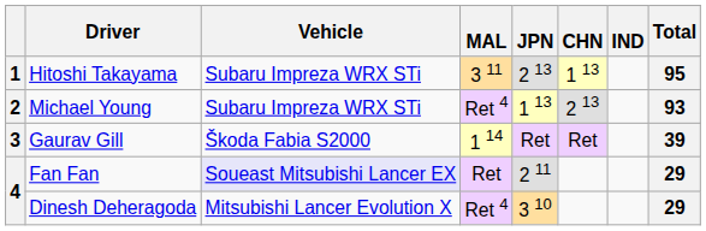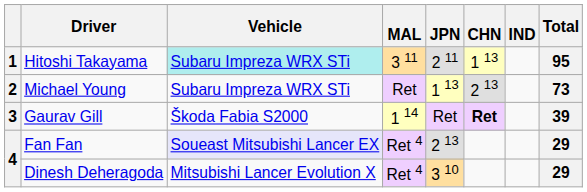 <table class="wikitable" style="font-size: 95%; text-align: center;">
 <tr>
 <th></th>
 <th>Driver</th>
 <th>Vehicle</th>
 <th><br>MAL</th>
 <th><br>JPN</th>
 <th><br>CHN</th>
 <th><br>IND</th>
 <th>Total</th>
 </tr>
 <tr>
 <th>1</th>
 <td align=left> <a href='#'>Hitoshi Takayama</a></td>
-<td align=left><a href='#'>Subaru Impreza WRX STi</a></td>
+<td align=left style="background: paleturquoise;"><a href='#'>Subaru Impreza WRX STi</a></td>
 <td style="background:#ffdf9f;">3 <sup>11</sup></td>
-<td style="background:#dfdfdf;">2 <sup>13</sup></td>
+<td style="background:#dfdfdf;">2 <sup>11</sup></td>
 <td style="background:#ffffbf;">1 <sup>13</sup></td>
 <td></td>
 <th>95</th>
 </tr>
 <tr>
 <th>2</th>
 <td align=left> <a href='#'>Michael Young</a></td>
 <td align=left><a href='#'>Subaru Impreza WRX STi</a></td>
-<td style="background:#efcfff;">Ret <sup>4</sup></td>
+<td style="background:#efcfff;">Ret</td>
 <td style="background:#ffffbf;">1 <sup>13</sup></td>
 <td style="background:#dfdfdf;">2 <sup>13</sup></td>
 <td></td>
-<th>93</th>
+<th>73</th>
 </tr>
 <tr>
 <th>3</th>
 <td align=left> <a href='#'>Gaurav Gill</a></td>
 <td align=left><a href='#'>Škoda Fabia S2000</a></td>
 <td style="background:#ffffbf;">1 <sup>14</sup></td>
 <td style="background:#efcfff;">Ret</td>
-<td style="background:#efcfff;">Ret</td>
+<td style="background:#efcfff;"><strong>Ret</strong></td>
 <td></td>
 <th>39</th>
 </tr>
 <tr>
 <th rowspan=2>4</th>
 <td align=left> <a href='#'>Fan Fan</a></td>
 <td align=left style="background: lavender;"><a href='#'>Soueast Mitsubishi Lancer EX</a></td>
-<td style="background:#efcfff;">Ret</td>
-<td style="background:#dfdfdf;">2 <sup>11</sup></td>
+<td style="background:#efcfff;">Ret <sup>4</sup></td>
+<td style="background:#dfdfdf;">2 <sup>13</sup></td>
 <td></td>
 <td></td>
 <th>29</th>
 </tr>
 <tr>
 <td align=left> <a href='#'>Dinesh Deheragoda</a></td>
 <td align=left><a href='#'>Mitsubishi Lancer Evolution X</a></td>
 <td style="background:#efcfff;">Ret <sup>4</sup></td>
 <td style="background:#ffdf9f;">3 <sup>10</sup></td>
 <td></td>
 <td></td>
 <th>29</th>
 </tr>
 </table>
